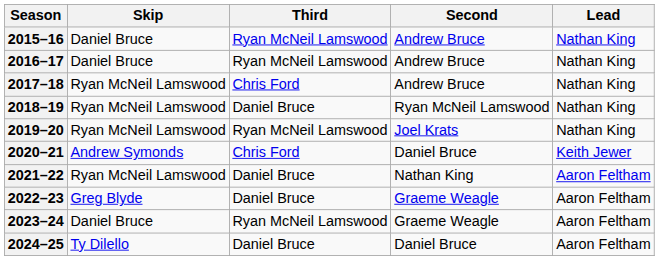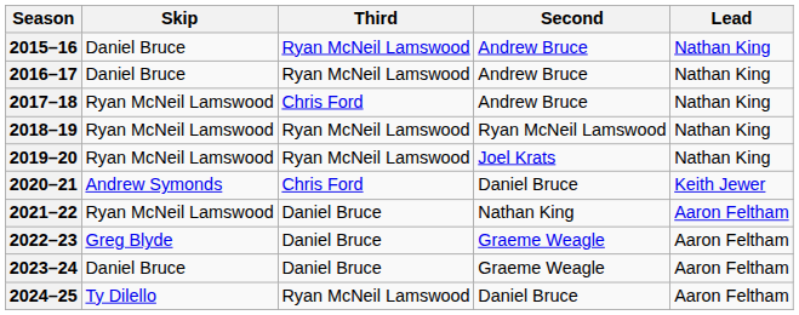 <table class="wikitable">
 <tr>
 <th scope="col">Season</th>
 <th scope="col">Skip</th>
 <th scope="col">Third</th>
 <th scope="col">Second</th>
 <th scope="col">Lead</th>
 </tr>
 <tr>
 <th scope="row">2015–16</th>
 <td>Daniel Bruce</td>
 <td><a href='#'>Ryan McNeil Lamswood</a></td>
 <td><a href='#'>Andrew Bruce</a></td>
 <td><a href='#'>Nathan King</a></td>
 </tr>
 <tr>
 <th scope="row">2016–17</th>
 <td>Daniel Bruce</td>
 <td>Ryan McNeil Lamswood</td>
 <td>Andrew Bruce</td>
 <td>Nathan King</td>
 </tr>
 <tr>
 <th scope="row">2017–18</th>
 <td>Ryan McNeil Lamswood</td>
 <td><a href='#'>Chris Ford</a></td>
 <td>Andrew Bruce</td>
 <td>Nathan King</td>
 </tr>
 <tr>
 <th scope="row">2018–19</th>
 <td>Ryan McNeil Lamswood</td>
-<td>Daniel Bruce</td>
+<td>Ryan McNeil Lamswood</td>
 <td>Ryan McNeil Lamswood</td>
 <td>Nathan King</td>
 </tr>
 <tr>
 <th scope="row">2019–20</th>
 <td>Ryan McNeil Lamswood</td>
 <td>Ryan McNeil Lamswood</td>
 <td><a href='#'>Joel Krats</a></td>
 <td>Nathan King</td>
 </tr>
 <tr>
 <th scope="row">2020–21</th>
 <td><a href='#'>Andrew Symonds</a></td>
 <td><a href='#'>Chris Ford</a></td>
 <td>Daniel Bruce</td>
 <td><a href='#'>Keith Jewer</a></td>
 </tr>
 <tr>
 <th scope="row">2021–22</th>
 <td>Ryan McNeil Lamswood</td>
 <td>Daniel Bruce</td>
 <td>Nathan King</td>
 <td><a href='#'>Aaron Feltham</a></td>
 </tr>
 <tr>
 <th scope="row">2022–23</th>
 <td><a href='#'>Greg Blyde</a></td>
 <td>Daniel Bruce</td>
 <td><a href='#'>Graeme Weagle</a></td>
 <td>Aaron Feltham</td>
 </tr>
 <tr>
 <th scope="row">2023–24</th>
 <td>Daniel Bruce</td>
-<td>Ryan McNeil Lamswood</td>
+<td>Daniel Bruce</td>
 <td>Graeme Weagle</td>
 <td>Aaron Feltham</td>
 </tr>
 <tr>
 <th scope="row">2024–25</th>
 <td><a href='#'>Ty Dilello</a></td>
-<td>Daniel Bruce</td>
+<td>Ryan McNeil Lamswood</td>
 <td>Daniel Bruce</td>
 <td>Aaron Feltham</td>
 </tr>
 </table>
